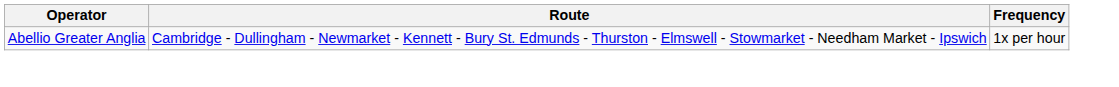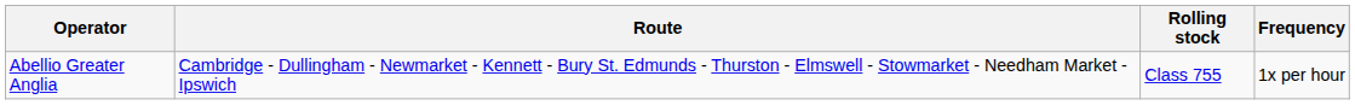 <table class="wikitable vatop">
 <tr>
 <th>Operator</th>
 <th>Route</th>
+<th>Rolling stock</th>
 <th>Frequency</th>
 </tr>
 <tr>
 <td><a href='#'>Abellio Greater Anglia</a></td>
 <td><a href='#'>Cambridge</a> - <a href='#'>Dullingham</a> - <a href='#'>Newmarket</a> - <a href='#'>Kennett</a> - <a href='#'>Bury St. Edmunds</a> - <a href='#'>Thurston</a> - <a href='#'>Elmswell</a> - <a href='#'>Stowmarket</a> - Needham Market - <a href='#'>Ipswich</a></td>
+<td><a href='#'>Class 755</a></td>
 <td>1x per hour</td>
 </tr>
 </table>
